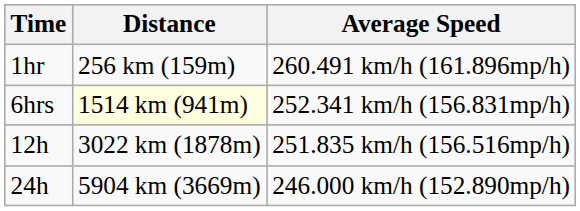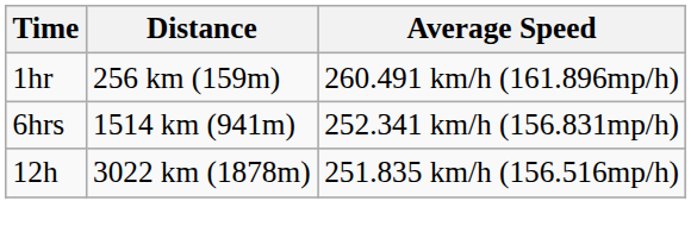 <table class="wikitable">
 <tr>
 <th>Time</th>
 <th>Distance</th>
 <th>Average Speed</th>
 </tr>
 <tr>
 <td>1hr</td>
 <td>256 km (159m)</td>
 <td>260.491 km/h 	(161.896mp/h)</td>
 </tr>
 <tr>
 <td>6hrs</td>
-<td style="background: lightyellow;">1514 km (941m)</td>
+<td>1514 km (941m)</td>
 <td>252.341 km/h (156.831mp/h)</td>
 </tr>
 <tr>
 <td>12h</td>
 <td>3022 km (1878m)</td>
 <td>251.835 km/h (156.516mp/h)</td>
 </tr>
-<tr>
-<td>24h</td>
-<td>5904 km (3669m)</td>
-<td>246.000 km/h (152.890mp/h)</td>
-</tr>
 </table>
